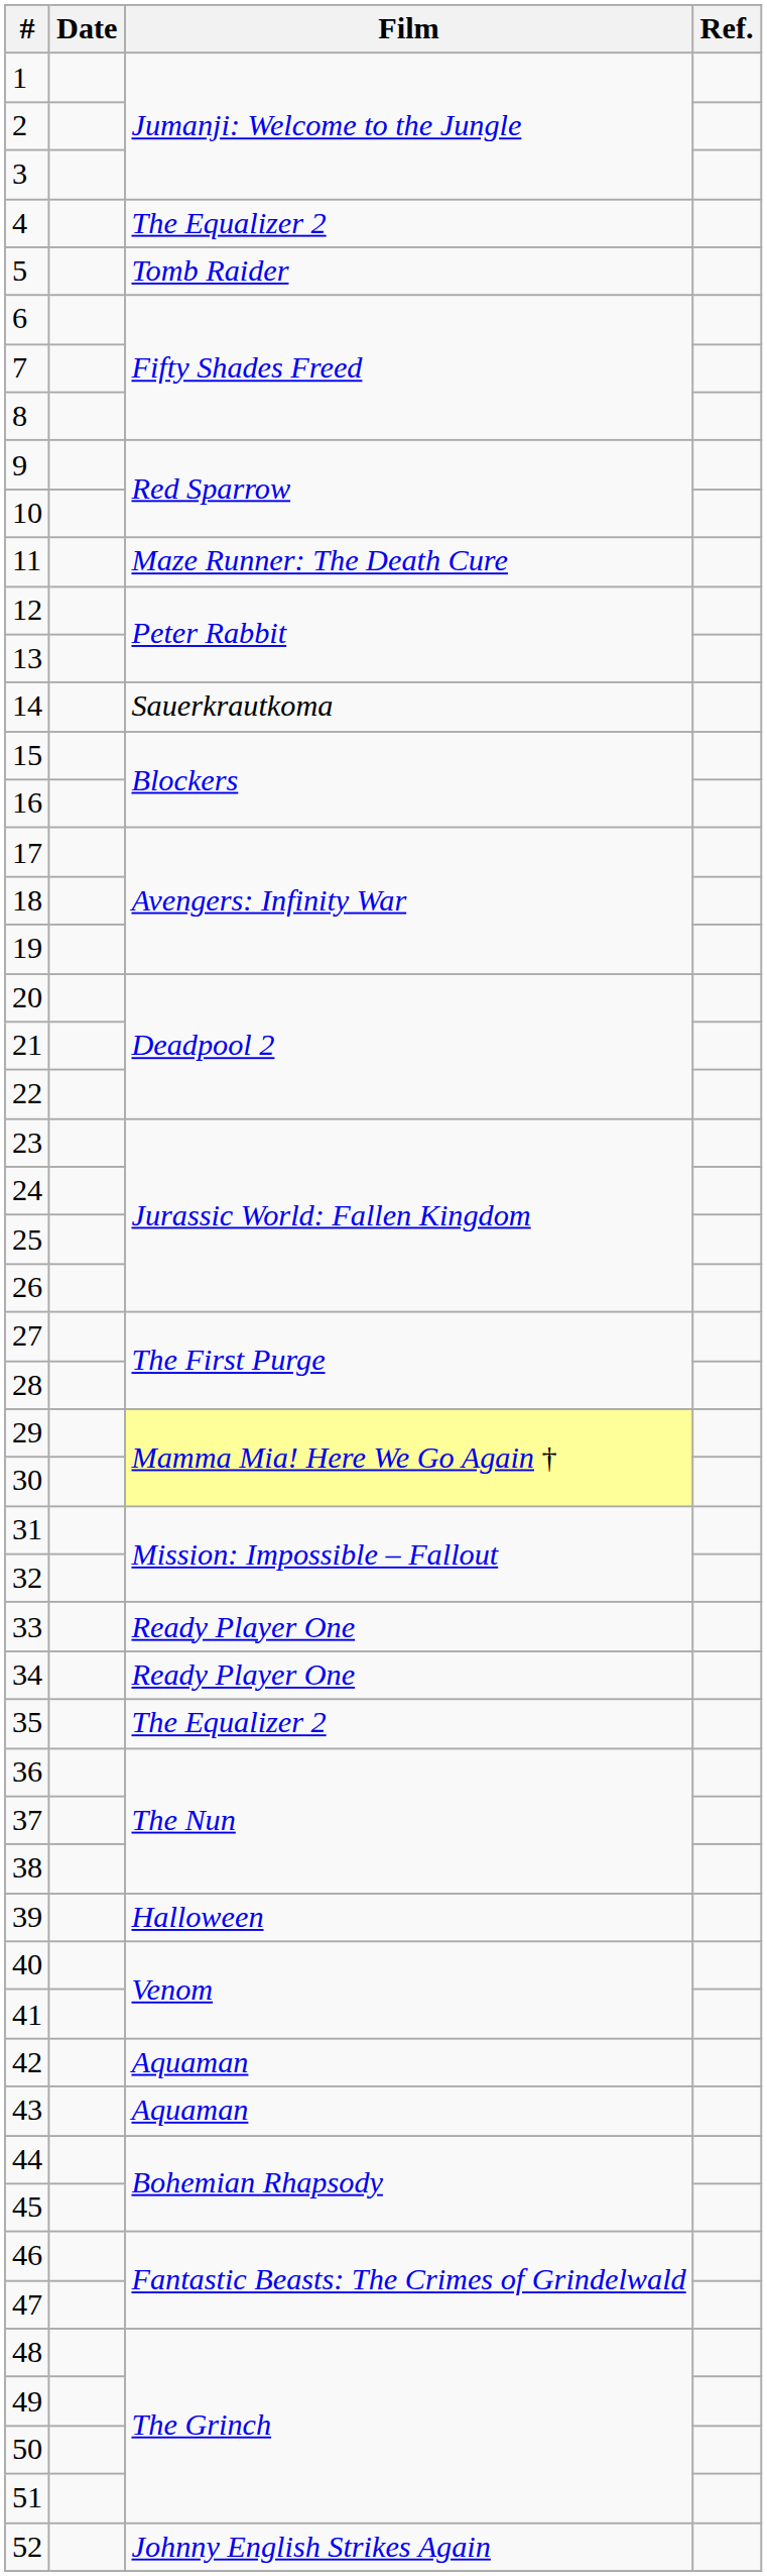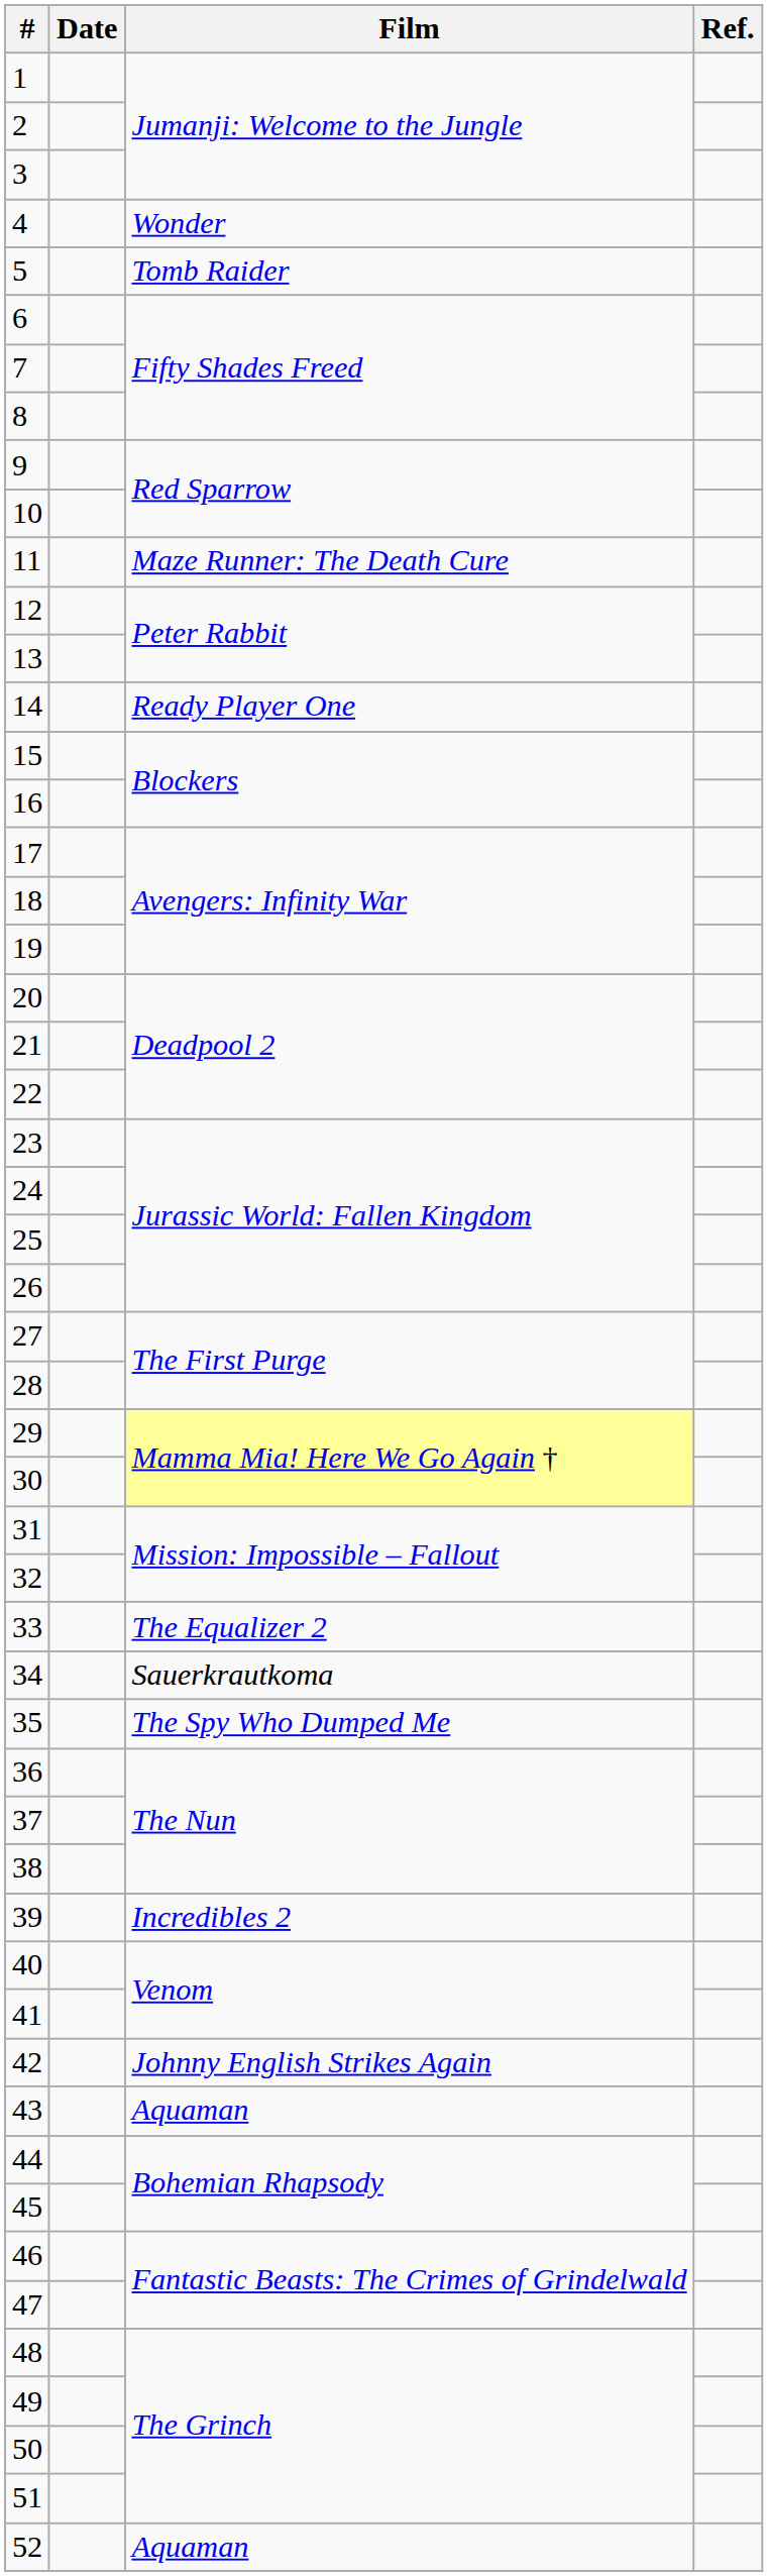 <table class="wikitable sortable">
 <tr>
 <th>#</th>
 <th>Date</th>
 <th>Film</th>
 <th>Ref.</th>
 </tr>
 <tr>
 <td>1</td>
 <td></td>
 <td rowspan="3"><em><a href='#'>Jumanji: Welcome to the Jungle</a></em></td>
 <td></td>
 </tr>
 <tr>
 <td>2</td>
 <td></td>
 <td></td>
 </tr>
 <tr>
 <td>3</td>
 <td></td>
 <td></td>
 </tr>
 <tr>
 <td>4</td>
 <td></td>
-<td rowspan="1"><em><a href='#'>The Equalizer 2</a></em></td>
+<td rowspan="1"><em><a href='#'>Wonder</a></em></td>
 <td></td>
 </tr>
 <tr>
 <td>5</td>
 <td></td>
 <td rowspan="1"><em><a href='#'>Tomb Raider</a></em></td>
 <td></td>
 </tr>
 <tr>
 <td>6</td>
 <td></td>
 <td rowspan="3"><em><a href='#'>Fifty Shades Freed</a></em></td>
 <td></td>
 </tr>
 <tr>
 <td>7</td>
 <td></td>
 <td></td>
 </tr>
 <tr>
 <td>8</td>
 <td></td>
 <td></td>
 </tr>
 <tr>
 <td>9</td>
 <td></td>
 <td rowspan="2"><em><a href='#'>Red Sparrow</a></em></td>
 <td></td>
 </tr>
 <tr>
 <td>10</td>
 <td></td>
 <td></td>
 </tr>
 <tr>
 <td>11</td>
 <td></td>
 <td rowspan="1"><em><a href='#'>Maze Runner: The Death Cure</a></em></td>
 <td></td>
 </tr>
 <tr>
 <td>12</td>
 <td></td>
 <td rowspan="2"><em><a href='#'>Peter Rabbit</a></em></td>
 <td></td>
 </tr>
 <tr>
 <td>13</td>
 <td></td>
 <td></td>
 </tr>
 <tr>
 <td>14</td>
 <td></td>
-<td rowspan="1"><em>Sauerkrautkoma</em></td>
+<td rowspan="1"><em><a href='#'>Ready Player One</a></em></td>
 <td></td>
 </tr>
 <tr>
 <td>15</td>
 <td></td>
 <td rowspan="2"><em><a href='#'>Blockers</a></em></td>
 <td></td>
 </tr>
 <tr>
 <td>16</td>
 <td></td>
 <td></td>
 </tr>
 <tr>
 <td>17</td>
 <td></td>
 <td rowspan="3"><em><a href='#'>Avengers: Infinity War</a></em></td>
 <td></td>
 </tr>
 <tr>
 <td>18</td>
 <td></td>
 <td></td>
 </tr>
 <tr>
 <td>19</td>
 <td></td>
 <td></td>
 </tr>
 <tr>
 <td>20</td>
 <td></td>
 <td rowspan="3"><em><a href='#'>Deadpool 2</a></em></td>
 <td></td>
 </tr>
 <tr>
 <td>21</td>
 <td></td>
 <td></td>
 </tr>
 <tr>
 <td>22</td>
 <td></td>
 <td></td>
 </tr>
 <tr>
 <td>23</td>
 <td></td>
 <td rowspan="4"><em><a href='#'>Jurassic World: Fallen Kingdom</a></em></td>
 <td></td>
 </tr>
 <tr>
 <td>24</td>
 <td></td>
 <td></td>
 </tr>
 <tr>
 <td>25</td>
 <td></td>
 <td></td>
 </tr>
 <tr>
 <td>26</td>
 <td></td>
 <td></td>
 </tr>
 <tr>
 <td>27</td>
 <td></td>
 <td rowspan="2"><em><a href='#'>The First Purge</a></em></td>
 <td></td>
 </tr>
 <tr>
 <td>28</td>
 <td></td>
 <td></td>
 </tr>
 <tr>
 <td>29</td>
 <td></td>
 <td rowspan="2" style="background-color:#FFFF99"><em><a href='#'>Mamma Mia! Here We Go Again</a></em> †</td>
 <td></td>
 </tr>
 <tr>
 <td>30</td>
 <td></td>
 <td></td>
 </tr>
 <tr>
 <td>31</td>
 <td></td>
 <td rowspan="2"><em><a href='#'>Mission: Impossible – Fallout</a></em></td>
 <td></td>
 </tr>
 <tr>
 <td>32</td>
 <td></td>
 <td></td>
 </tr>
 <tr>
 <td>33</td>
 <td></td>
-<td rowspan="1"><em><a href='#'>Ready Player One</a></em></td>
+<td rowspan="1"><em><a href='#'>The Equalizer 2</a></em></td>
 <td></td>
 </tr>
 <tr>
 <td>34</td>
 <td></td>
-<td rowspan="1"><em><a href='#'>Ready Player One</a></em></td>
+<td rowspan="1"><em>Sauerkrautkoma</em></td>
 <td></td>
 </tr>
 <tr>
 <td>35</td>
 <td></td>
-<td rowspan="1"><em><a href='#'>The Equalizer 2</a></em></td>
+<td rowspan="1"><em><a href='#'>The Spy Who Dumped Me</a></em></td>
 <td></td>
 </tr>
 <tr>
 <td>36</td>
 <td></td>
 <td rowspan="3"><em><a href='#'>The Nun</a></em></td>
 <td></td>
 </tr>
 <tr>
 <td>37</td>
 <td></td>
 <td></td>
 </tr>
 <tr>
 <td>38</td>
 <td></td>
 <td></td>
 </tr>
 <tr>
 <td>39</td>
 <td></td>
-<td rowspan="1"><em><a href='#'>Halloween</a></em></td>
+<td rowspan="1"><em><a href='#'>Incredibles 2</a></em></td>
 <td></td>
 </tr>
 <tr>
 <td>40</td>
 <td></td>
 <td rowspan="2"><em><a href='#'>Venom</a></em></td>
 <td></td>
 </tr>
 <tr>
 <td>41</td>
 <td></td>
 <td></td>
 </tr>
 <tr>
 <td>42</td>
 <td></td>
-<td rowspan="1"><em><a href='#'>Aquaman</a></em></td>
+<td rowspan="1"><em><a href='#'>Johnny English Strikes Again</a></em></td>
 <td></td>
 </tr>
 <tr>
 <td>43</td>
 <td></td>
 <td rowspan="1"><em><a href='#'>Aquaman</a></em></td>
 <td></td>
 </tr>
 <tr>
 <td>44</td>
 <td></td>
 <td rowspan="2"><em><a href='#'>Bohemian Rhapsody</a></em></td>
 <td></td>
 </tr>
 <tr>
 <td>45</td>
 <td></td>
 <td></td>
 </tr>
 <tr>
 <td>46</td>
 <td></td>
 <td rowspan="2"><em><a href='#'>Fantastic Beasts: The Crimes of Grindelwald</a></em></td>
 <td></td>
 </tr>
 <tr>
 <td>47</td>
 <td></td>
 <td></td>
 </tr>
 <tr>
 <td>48</td>
 <td></td>
 <td rowspan="4"><em><a href='#'>The Grinch</a></em></td>
 <td></td>
 </tr>
 <tr>
 <td>49</td>
 <td></td>
 <td></td>
 </tr>
 <tr>
 <td>50</td>
 <td></td>
 <td></td>
 </tr>
 <tr>
 <td>51</td>
 <td></td>
 <td></td>
 </tr>
 <tr>
 <td>52</td>
 <td></td>
-<td rowspan="1"><em><a href='#'>Johnny English Strikes Again</a></em></td>
+<td rowspan="1"><em><a href='#'>Aquaman</a></em></td>
 <td></td>
 </tr>
 </table>
